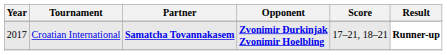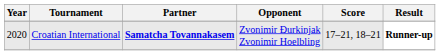 <table class="sortable wikitable" style="font-size: 90%;">
 <tr>
 <th>Year</th>
 <th>Tournament</th>
 <th>Partner</th>
 <th>Opponent</th>
 <th>Score</th>
 <th>Result</th>
 </tr>
 <tr>
 </tr>
 <tr style="background:#E9E9E9">
-<td align="center">2017</td>
+<td align="center">2020</td>
 <td align="left"><a href='#'>Croatian International</a></td>
 <td align="left"><strong> <a href='#'>Samatcha Tovannakasem</a></strong></td>
-<td align="left"><strong> <a href='#'>Zvonimir Đurkinjak</a><br> <a href='#'>Zvonimir Hoelbling</a></strong></td>
+<td align="left"> <a href='#'>Zvonimir Đurkinjak</a><br> <a href='#'>Zvonimir Hoelbling</a></td>
 <td align="left">17–21, 18–21</td>
 <td style="text-align:left; background:white"> <strong>Runner-up</strong></td>
 </tr>
 <tr>
 </tr>
 </table>
